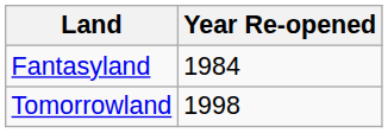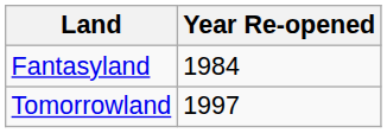 <table class="wikitable">
 <tr>
 <th>Land</th>
 <th>Year Re-opened</th>
 </tr>
 <tr>
 <td><a href='#'>Fantasyland</a></td>
 <td>1984</td>
 </tr>
 <tr>
 <td><a href='#'>Tomorrowland</a></td>
-<td>1998</td>
+<td>1997</td>
 </tr>
 </table>
